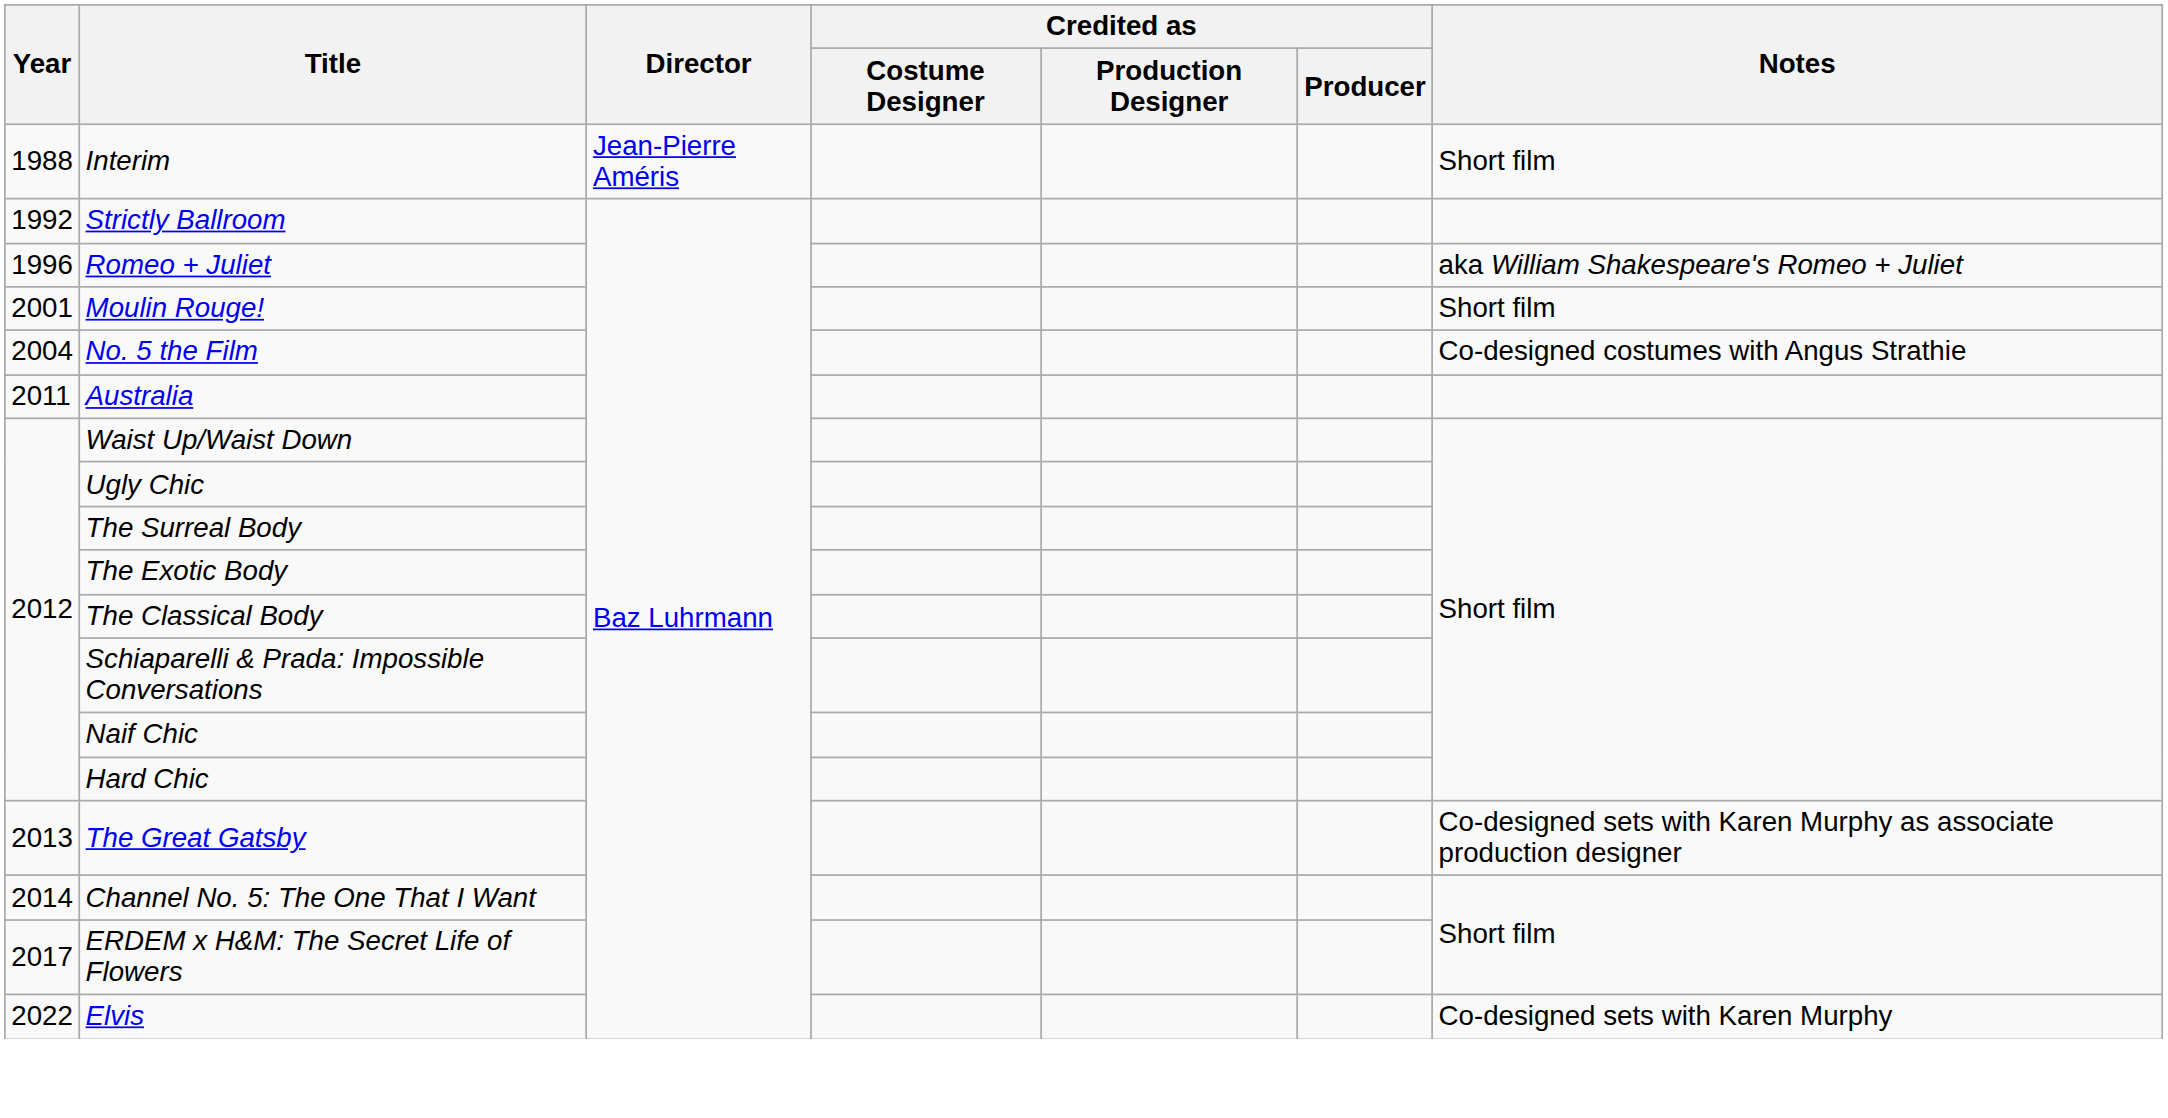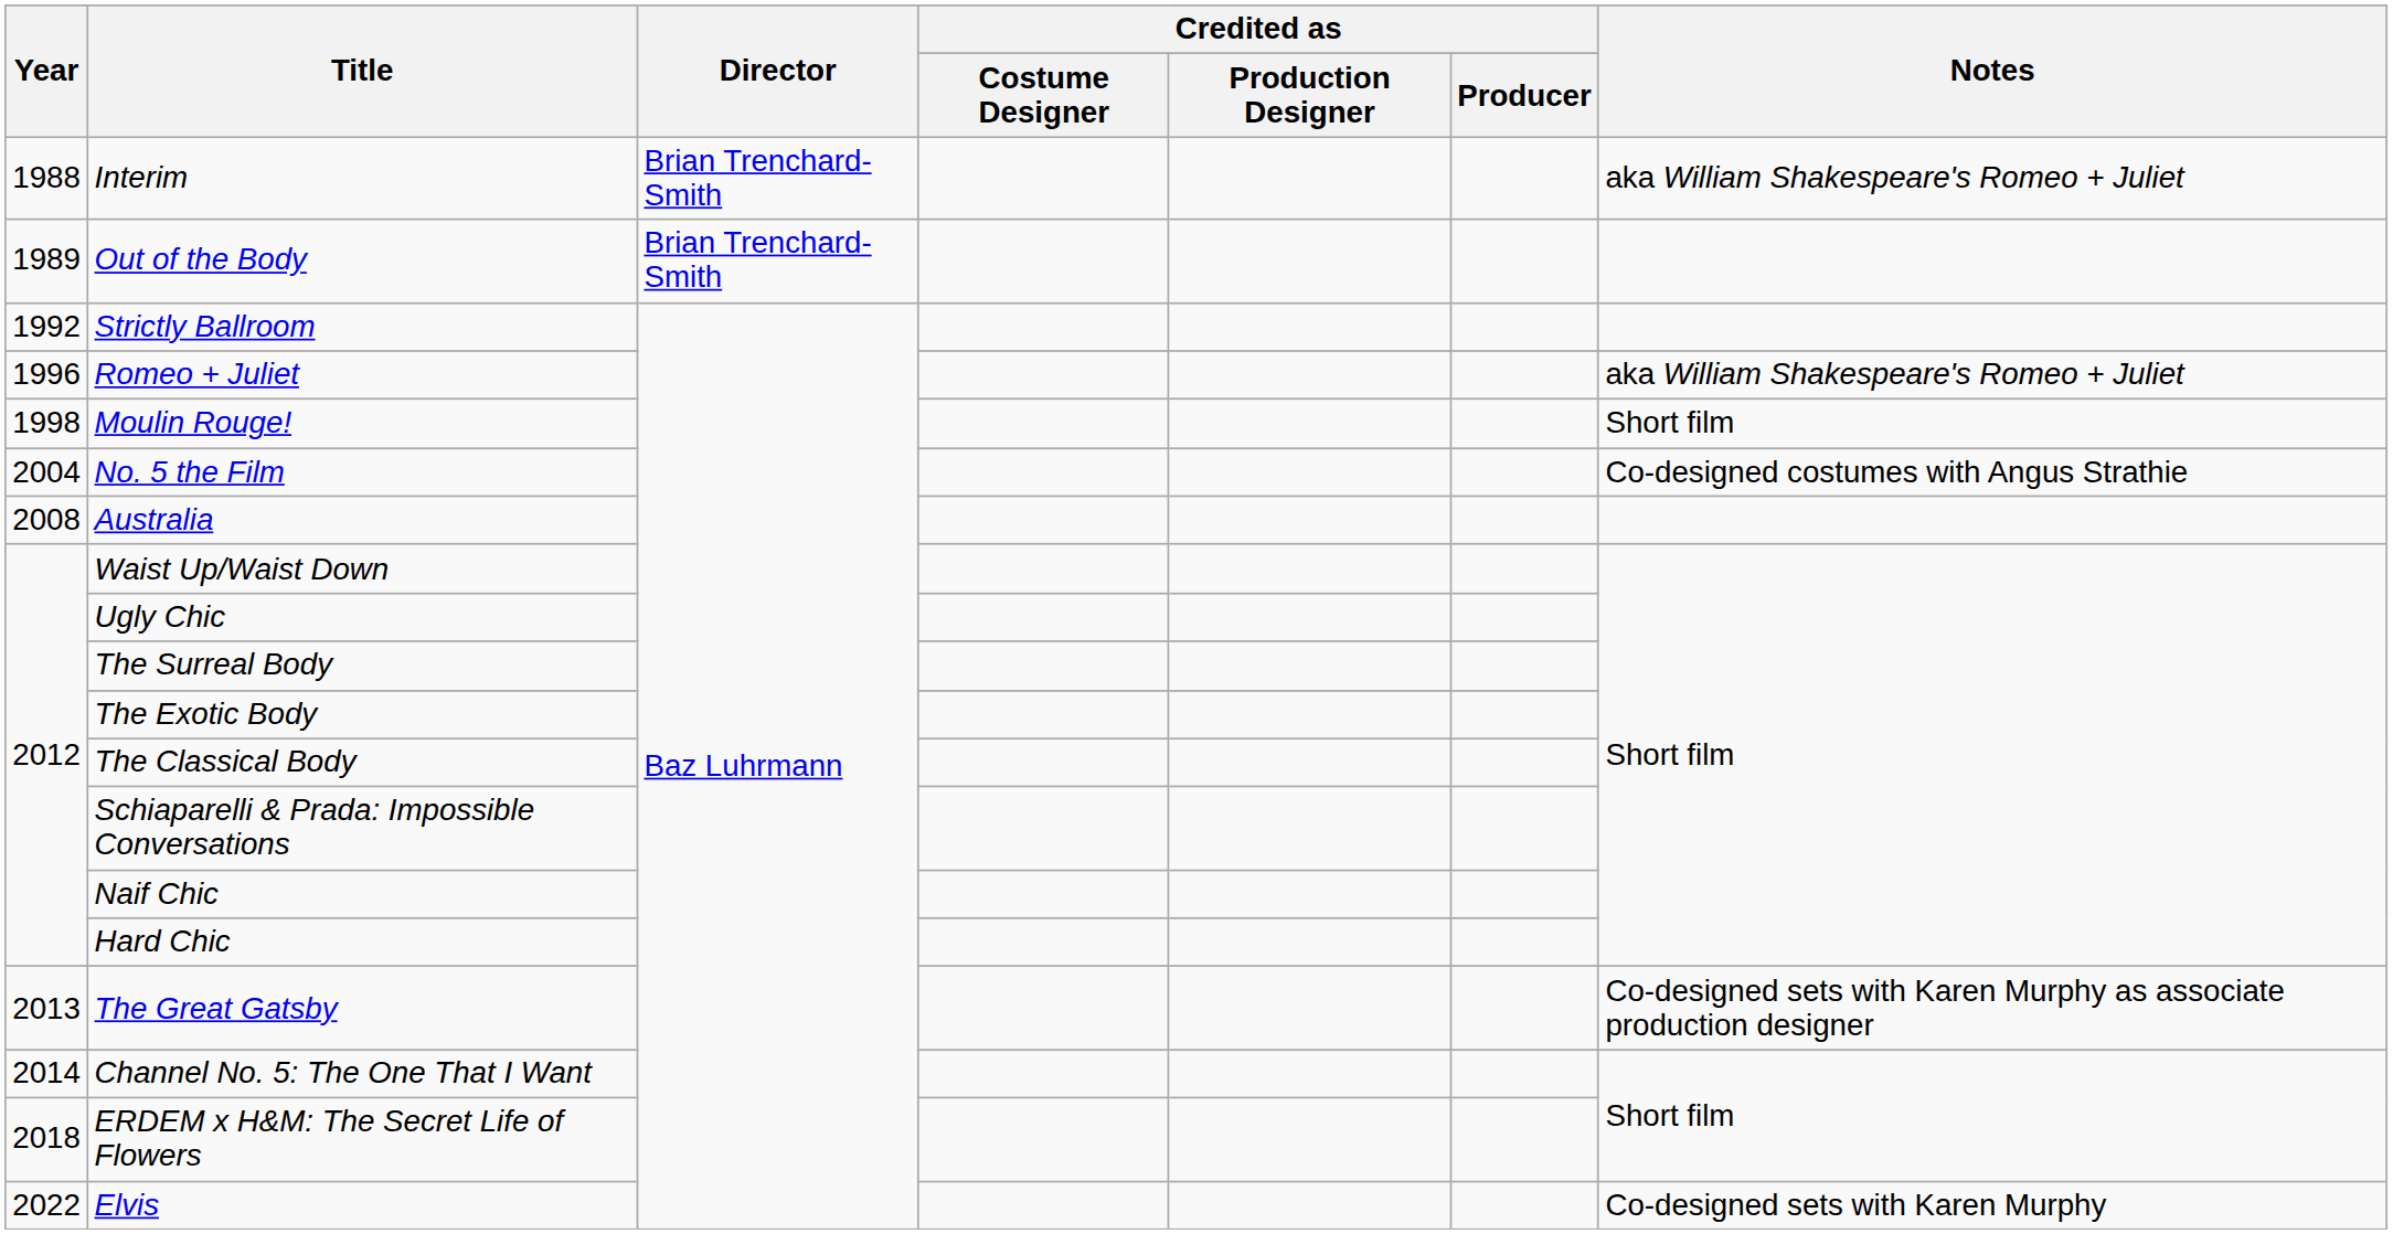 <table class="wikitable sortable">
 <tr>
 <th rowspan="2" scope="col">Year</th>
 <th rowspan="2" scope="col">Title</th>
 <th rowspan="2" scope="col">Director</th>
 <th colspan="3" scope="col">Credited as</th>
 <th rowspan="2" class="unsortable" scope="col">Notes</th>
 </tr>
 <tr>
 <th scope="col">Costume Designer</th>
 <th scope="col">Production Designer</th>
 <th scope="col">Producer</th>
 </tr>
 <tr>
 <td>1988</td>
 <td><em>Interim</em></td>
-<td><a href='#'>Jean-Pierre Améris</a></td>
+<td><a href='#'>Brian Trenchard-Smith</a></td>
 <td></td>
 <td></td>
 <td></td>
-<td>Short film</td>
+<td>aka <em>William Shakespeare's Romeo + Juliet</em></td>
+</tr>
+<tr>
+<td>1989</td>
+<td><em><a href='#'>Out of the Body</a></em></td>
+<td><a href='#'>Brian Trenchard-Smith</a></td>
+<td></td>
+<td></td>
+<td></td>
+<td></td>
 </tr>
 <tr>
 <td>1992</td>
 <td><em><a href='#'>Strictly Ballroom</a></em></td>
 <td rowspan="17"><a href='#'>Baz Luhrmann</a></td>
 <td></td>
 <td></td>
 <td></td>
 <td></td>
 </tr>
 <tr>
 <td>1996</td>
 <td><em><a href='#'>Romeo + Juliet</a></em></td>
 <td></td>
 <td></td>
 <td></td>
 <td>aka <em>William Shakespeare's Romeo + Juliet</em></td>
 </tr>
 <tr>
-<td>2001</td>
+<td>1998</td>
 <td><em><a href='#'>Moulin Rouge!</a></em></td>
 <td></td>
 <td></td>
 <td></td>
 <td>Short film</td>
 </tr>
 <tr>
 <td>2004</td>
 <td><em><a href='#'>No. 5 the Film</a></em></td>
 <td></td>
 <td></td>
 <td></td>
 <td>Co-designed costumes with Angus Strathie</td>
 </tr>
 <tr>
-<td>2011</td>
+<td>2008</td>
 <td><em><a href='#'>Australia</a></em></td>
 <td></td>
 <td></td>
 <td></td>
 <td></td>
 </tr>
 <tr>
 <td rowspan="8">2012</td>
 <td><em>Waist Up/Waist Down</em></td>
 <td></td>
 <td></td>
 <td></td>
 <td rowspan="8">Short film</td>
 </tr>
 <tr>
 <td><em>Ugly Chic</em></td>
 <td></td>
 <td></td>
 <td></td>
 </tr>
 <tr>
 <td><em>The Surreal Body</em></td>
 <td></td>
 <td></td>
 <td></td>
 </tr>
 <tr>
 <td><em>The Exotic Body</em></td>
 <td></td>
 <td></td>
 <td></td>
 </tr>
 <tr>
 <td><em>The Classical Body</em></td>
 <td></td>
 <td></td>
 <td></td>
 </tr>
 <tr>
 <td><em>Schiaparelli & Prada: Impossible Conversations</em></td>
 <td></td>
 <td></td>
 <td></td>
 </tr>
 <tr>
 <td><em>Naif Chic</em></td>
 <td></td>
 <td></td>
 <td></td>
 </tr>
 <tr>
 <td><em>Hard Chic</em></td>
 <td></td>
 <td></td>
 <td></td>
 </tr>
 <tr>
 <td>2013</td>
 <td><em><a href='#'>The Great Gatsby</a></em></td>
 <td></td>
 <td></td>
 <td></td>
 <td>Co-designed sets with Karen Murphy as associate production designer</td>
 </tr>
 <tr>
 <td>2014</td>
 <td><em>Channel No. 5: The One That I Want </em></td>
 <td></td>
 <td></td>
 <td></td>
 <td rowspan="2">Short film</td>
 </tr>
 <tr>
-<td>2017</td>
+<td>2018</td>
 <td><em>ERDEM x H&M: The Secret Life of Flowers</em></td>
 <td></td>
 <td></td>
 <td></td>
 </tr>
 <tr>
 <td>2022</td>
 <td><em><a href='#'>Elvis</a></em></td>
 <td></td>
 <td></td>
 <td></td>
 <td>Co-designed sets with Karen Murphy</td>
 </tr>
 </table>
